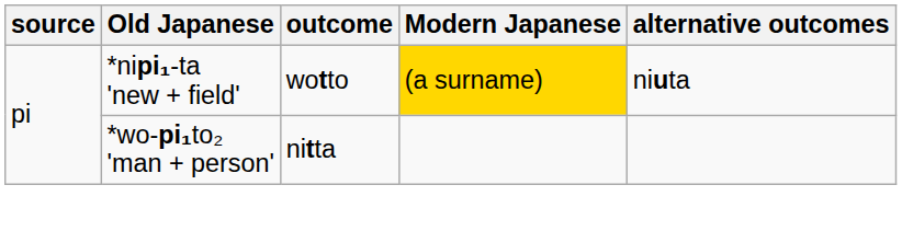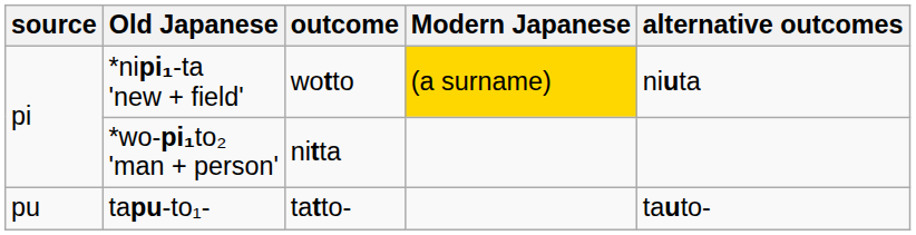 <table class="wikitable">
 <tr>
 <th>source</th>
 <th>Old Japanese</th>
 <th>outcome</th>
 <th>Modern Japanese</th>
 <th>alternative outcomes</th>
 </tr>
 <tr>
 <td rowspan=2>pi</td>
 <td>*ni<strong>pi₁</strong>-ta<br>'new + field'</td>
 <td>wo<strong>t</strong>to</td>
 <td style="background: gold;"> (a surname)</td>
 <td>ni<strong>u</strong>ta</td>
 </tr>
 <tr>
 <td>*wo-<strong>pi₁</strong>to₂<br>'man + person'</td>
 <td>ni<strong>t</strong>ta</td>
 <td></td>
 <td></td>
 </tr>
+<tr>
+<td>pu</td>
+<td>ta<strong>pu</strong>-to₁-</td>
+<td>ta<strong>t</strong>to-</td>
+<td></td>
+<td>ta<strong>u</strong>to-</td>
+</tr>
 </table>
